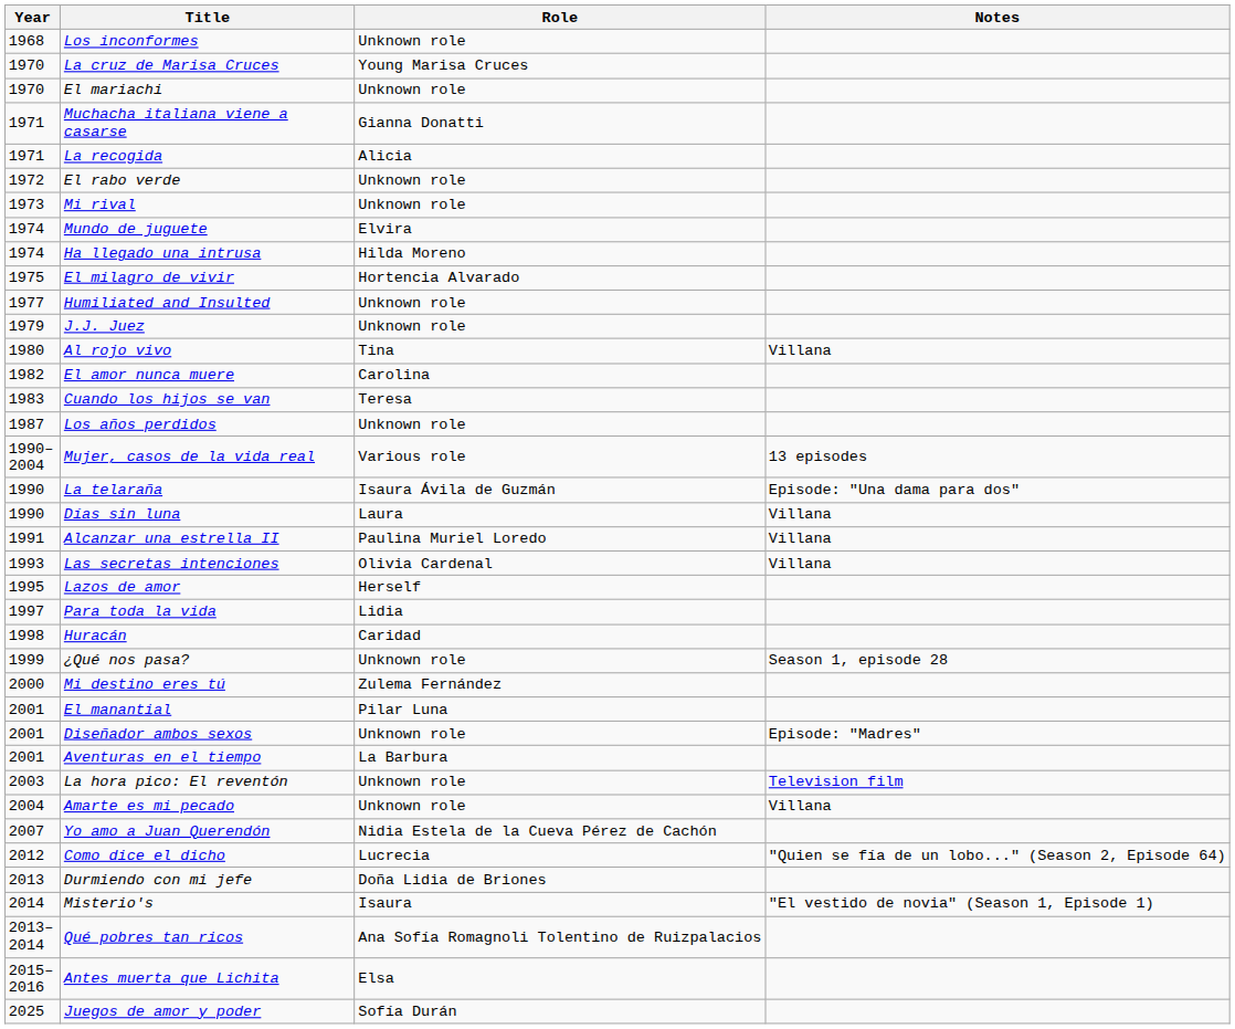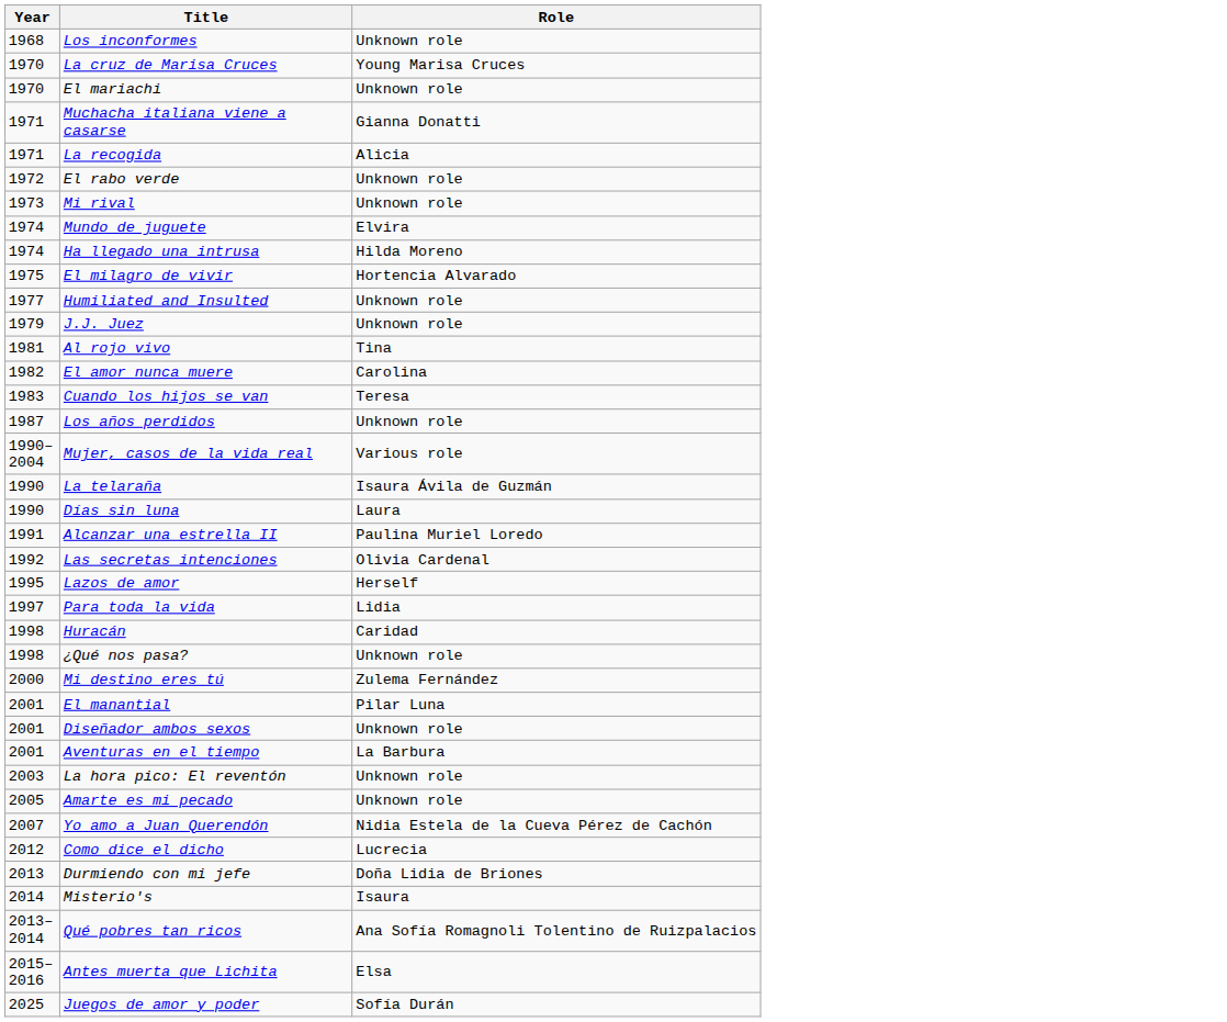 <table class="wikitable sortable">
 <tr>
 <th width="42">Year</th>
 <th width="250">Title</th>
 <th>Role</th>
-<th class="unsortable">Notes</th>
 </tr>
 <tr>
 <td>1968</td>
 <td><em><a href='#'>Los inconformes</a></em></td>
 <td>Unknown role</td>
-<td></td>
 </tr>
 <tr>
 <td>1970</td>
 <td><em><a href='#'>La cruz de Marisa Cruces</a></em></td>
 <td>Young Marisa Cruces</td>
-<td></td>
 </tr>
 <tr>
 <td>1970</td>
 <td><em>El mariachi</em></td>
 <td>Unknown role</td>
-<td></td>
 </tr>
 <tr>
 <td>1971</td>
 <td><em><a href='#'>Muchacha italiana viene a casarse</a></em></td>
 <td>Gianna Donatti</td>
-<td></td>
 </tr>
 <tr>
 <td>1971</td>
 <td><em><a href='#'>La recogida</a></em></td>
 <td>Alicia</td>
-<td></td>
 </tr>
 <tr>
 <td>1972</td>
 <td><em>El rabo verde</em></td>
 <td>Unknown role</td>
-<td></td>
 </tr>
 <tr>
 <td>1973</td>
 <td><em><a href='#'>Mi rival</a></em></td>
 <td>Unknown role</td>
-<td></td>
 </tr>
 <tr>
 <td>1974</td>
 <td><em><a href='#'>Mundo de juguete</a></em></td>
 <td>Elvira</td>
-<td></td>
 </tr>
 <tr>
 <td>1974</td>
 <td><em><a href='#'>Ha llegado una intrusa</a></em></td>
 <td>Hilda Moreno</td>
-<td></td>
 </tr>
 <tr>
 <td>1975</td>
 <td><em><a href='#'>El milagro de vivir</a></em></td>
 <td>Hortencia Alvarado</td>
-<td></td>
 </tr>
 <tr>
 <td>1977</td>
 <td><em><a href='#'>Humiliated and Insulted</a></em></td>
 <td>Unknown role</td>
-<td></td>
 </tr>
 <tr>
 <td>1979</td>
 <td><em><a href='#'>J.J. Juez</a></em></td>
 <td>Unknown role</td>
-<td></td>
 </tr>
 <tr>
-<td>1980</td>
+<td>1981</td>
 <td><em><a href='#'>Al rojo vivo</a></em></td>
 <td>Tina</td>
-<td>Villana</td>
 </tr>
 <tr>
 <td>1982</td>
 <td><em><a href='#'>El amor nunca muere</a></em></td>
 <td>Carolina</td>
-<td></td>
 </tr>
 <tr>
 <td>1983</td>
 <td><em><a href='#'>Cuando los hijos se van</a></em></td>
 <td>Teresa</td>
-<td></td>
 </tr>
 <tr>
 <td>1987</td>
 <td><em><a href='#'>Los años perdidos</a></em></td>
 <td>Unknown role</td>
-<td></td>
 </tr>
 <tr>
 <td>1990–2004</td>
 <td><em><a href='#'>Mujer, casos de la vida real</a></em></td>
 <td>Various role</td>
-<td>13 episodes</td>
 </tr>
 <tr>
 <td>1990</td>
 <td><em><a href='#'>La telaraña</a></em></td>
 <td>Isaura Ávila de Guzmán</td>
-<td>Episode: "Una dama para dos"</td>
 </tr>
 <tr>
 <td>1990</td>
 <td><em><a href='#'>Días sin luna</a></em></td>
 <td>Laura</td>
-<td>Villana</td>
 </tr>
 <tr>
 <td>1991</td>
 <td><em><a href='#'>Alcanzar una estrella II</a></em></td>
 <td>Paulina Muriel Loredo</td>
-<td>Villana</td>
 </tr>
 <tr>
-<td>1993</td>
+<td>1992</td>
 <td><em><a href='#'>Las secretas intenciones</a></em></td>
 <td>Olivia Cardenal</td>
-<td>Villana</td>
 </tr>
 <tr>
 <td>1995</td>
 <td><em><a href='#'>Lazos de amor</a></em></td>
 <td>Herself</td>
-<td></td>
 </tr>
 <tr>
 <td>1997</td>
 <td><em><a href='#'>Para toda la vida</a></em></td>
 <td>Lidia</td>
-<td></td>
 </tr>
 <tr>
 <td>1998</td>
 <td><em><a href='#'>Huracán</a></em></td>
 <td>Caridad</td>
-<td></td>
 </tr>
 <tr>
-<td>1999</td>
+<td>1998</td>
 <td><em>¿Qué nos pasa?</em></td>
 <td>Unknown role</td>
-<td>Season 1, episode 28</td>
 </tr>
 <tr>
 <td>2000</td>
 <td><em><a href='#'>Mi destino eres tú</a></em></td>
 <td>Zulema Fernández</td>
-<td></td>
 </tr>
 <tr>
 <td>2001</td>
 <td><em><a href='#'>El manantial</a></em></td>
 <td>Pilar Luna</td>
-<td></td>
 </tr>
 <tr>
 <td>2001</td>
 <td><em><a href='#'>Diseñador ambos sexos</a></em></td>
 <td>Unknown role</td>
-<td>Episode: "Madres"</td>
 </tr>
 <tr>
 <td>2001</td>
 <td><em><a href='#'>Aventuras en el tiempo</a></em></td>
 <td>La Barbura</td>
-<td></td>
 </tr>
 <tr>
 <td>2003</td>
 <td><em>La hora pico: El reventón</em></td>
 <td>Unknown role</td>
-<td><a href='#'>Television film</a></td>
 </tr>
 <tr>
-<td>2004</td>
+<td>2005</td>
 <td><em><a href='#'>Amarte es mi pecado</a></em></td>
 <td>Unknown role</td>
-<td>Villana</td>
 </tr>
 <tr>
 <td>2007</td>
 <td><em><a href='#'>Yo amo a Juan Querendón</a></em></td>
 <td>Nidia Estela de la Cueva Pérez de Cachón</td>
-<td></td>
 </tr>
 <tr>
 <td>2012</td>
 <td><em><a href='#'>Como dice el dicho</a></em></td>
 <td>Lucrecia</td>
-<td>"Quien se fía de un lobo..." (Season 2, Episode 64)</td>
 </tr>
 <tr>
 <td>2013</td>
 <td><em>Durmiendo con mi jefe</em></td>
 <td>Doña Lidia de Briones</td>
-<td></td>
 </tr>
 <tr>
 <td>2014</td>
 <td><em>Misterio's</em></td>
 <td>Isaura</td>
-<td>"El vestido de novia" (Season 1, Episode 1)</td>
 </tr>
 <tr>
 <td>2013–2014</td>
 <td><em><a href='#'>Qué pobres tan ricos</a></em></td>
 <td>Ana Sofía Romagnoli Tolentino de Ruizpalacios</td>
-<td></td>
 </tr>
 <tr>
 <td>2015–2016</td>
 <td><em><a href='#'>Antes muerta que Lichita</a></em></td>
 <td>Elsa</td>
-<td></td>
 </tr>
 <tr>
 <td>2025</td>
 <td><em><a href='#'>Juegos de amor y poder</a></em></td>
 <td>Sofía Durán</td>
-<td></td>
 </tr>
 </table>
